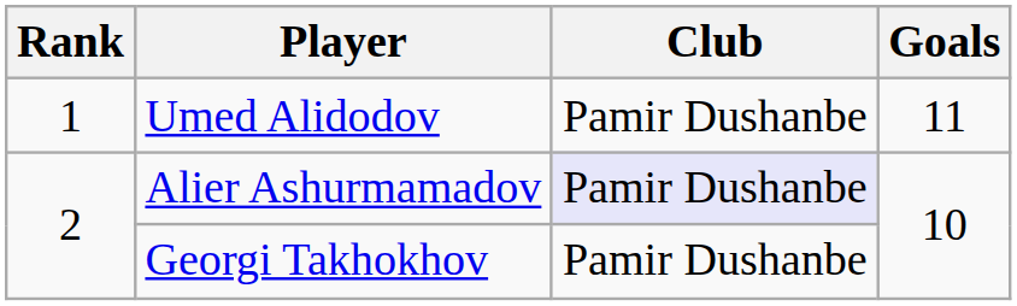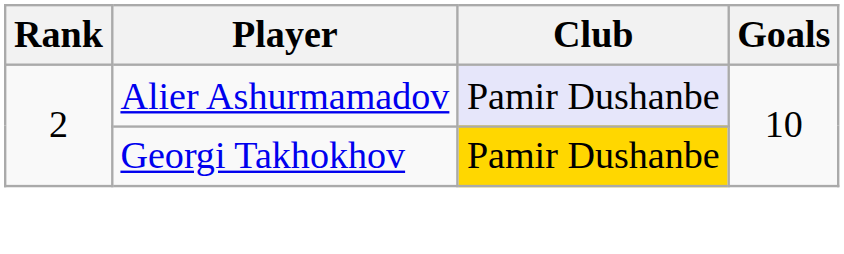 <table class="wikitable" style="text-align:center">
 <tr>
 <th>Rank</th>
 <th>Player</th>
 <th>Club</th>
 <th>Goals</th>
-</tr>
-<tr>
-<td>1</td>
-<td align="left"> <a href='#'>Umed Alidodov</a></td>
-<td align="left">Pamir Dushanbe</td>
-<td>11</td>
 </tr>
 <tr>
 <td rowspan="2">2</td>
 <td align="left"> <a href='#'>Alier Ashurmamadov</a></td>
 <td align="left" style="background: lavender;">Pamir Dushanbe</td>
 <td rowspan="2">10</td>
 </tr>
 <tr>
 <td align="left"> <a href='#'>Georgi Takhokhov</a></td>
-<td align="left">Pamir Dushanbe</td>
+<td align="left" style="background: gold;">Pamir Dushanbe</td>
 </tr>
 </table>
